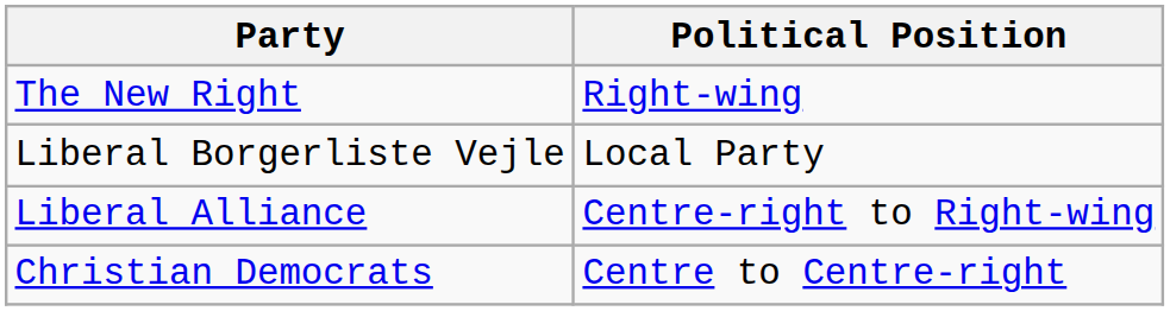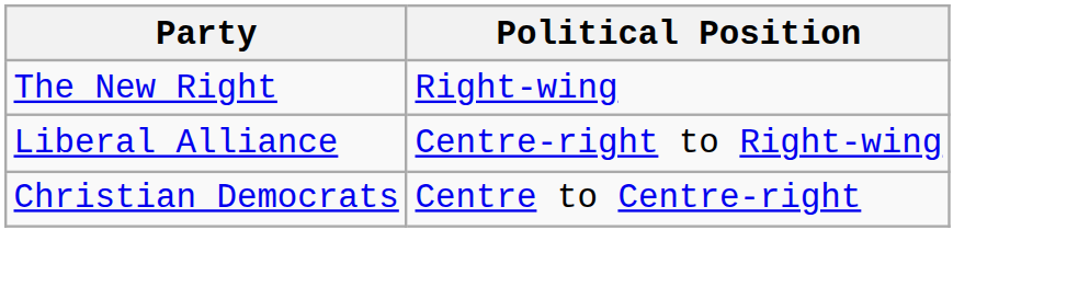 <table class="wikitable mw-collapsible mw-collapsed">
 <tr>
 <th>Party</th>
 <th>Political Position</th>
 </tr>
 <tr>
 <td><a href='#'>The New Right</a></td>
 <td><a href='#'>Right-wing</a></td>
 </tr>
 <tr>
-<td>Liberal Borgerliste Vejle</td>
-<td>Local Party</td>
-</tr>
-<tr>
 <td><a href='#'>Liberal Alliance</a></td>
 <td><a href='#'>Centre-right</a> to <a href='#'>Right-wing</a></td>
 </tr>
 <tr>
 <td><a href='#'>Christian Democrats</a></td>
 <td><a href='#'>Centre</a> to <a href='#'>Centre-right</a></td>
 </tr>
 </table>
